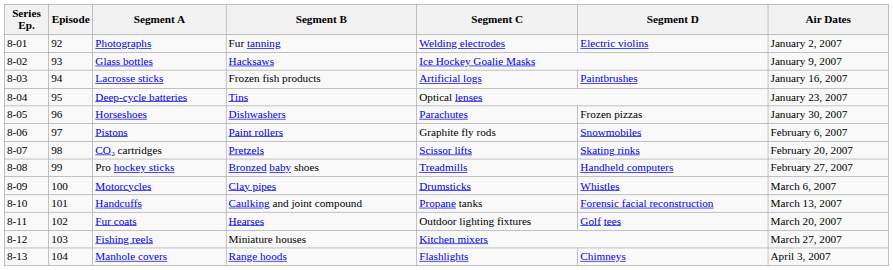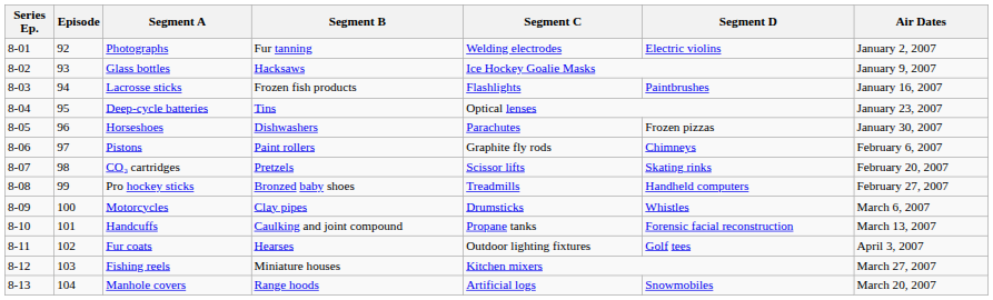 <table class="wikitable" style="width:100%;">
 <tr>
 <th style="width:5%;">Series Ep.</th>
 <th style="width:5%;">Episode</th>
 <th>Segment A</th>
 <th>Segment B</th>
 <th>Segment C</th>
 <th>Segment D</th>
 <th>Air Dates</th>
 </tr>
 <tr>
 <td>8-01</td>
 <td>92</td>
 <td><a href='#'>Photographs</a></td>
 <td>Fur <a href='#'>tanning</a></td>
 <td><a href='#'>Welding electrodes</a></td>
 <td><a href='#'>Electric violins</a></td>
 <td>January 2, 2007</td>
 </tr>
 <tr>
 <td>8-02</td>
 <td>93</td>
 <td><a href='#'>Glass bottles</a></td>
 <td><a href='#'>Hacksaws</a></td>
 <td colspan="2"><a href='#'>Ice Hockey Goalie Masks</a></td>
 <td>January 9, 2007</td>
 </tr>
 <tr>
 <td>8-03</td>
 <td>94</td>
 <td><a href='#'>Lacrosse sticks</a></td>
 <td>Frozen fish products</td>
-<td><a href='#'>Artificial logs</a></td>
+<td><a href='#'>Flashlights</a></td>
 <td><a href='#'>Paintbrushes</a></td>
 <td>January 16, 2007</td>
 </tr>
 <tr>
 <td>8-04</td>
 <td>95</td>
 <td><a href='#'>Deep-cycle batteries</a></td>
 <td><a href='#'>Tins</a></td>
 <td colspan="2">Optical <a href='#'>lenses</a></td>
 <td>January 23, 2007</td>
 </tr>
 <tr>
 <td>8-05</td>
 <td>96</td>
 <td><a href='#'>Horseshoes</a></td>
 <td><a href='#'>Dishwashers</a></td>
 <td><a href='#'>Parachutes</a></td>
 <td>Frozen pizzas</td>
 <td>January 30, 2007</td>
 </tr>
 <tr>
 <td>8-06</td>
 <td>97</td>
 <td><a href='#'>Pistons</a></td>
 <td><a href='#'>Paint rollers</a></td>
 <td>Graphite fly rods</td>
-<td><a href='#'>Snowmobiles</a></td>
+<td><a href='#'>Chimneys</a></td>
 <td>February 6, 2007</td>
 </tr>
 <tr>
 <td>8-07</td>
 <td>98</td>
 <td><a href='#'>CO₂</a> cartridges</td>
 <td><a href='#'>Pretzels</a></td>
 <td><a href='#'>Scissor lifts</a></td>
 <td><a href='#'>Skating rinks</a></td>
 <td>February 20, 2007</td>
 </tr>
 <tr>
 <td>8-08</td>
 <td>99</td>
 <td>Pro <a href='#'>hockey sticks</a></td>
 <td><a href='#'>Bronzed</a> <a href='#'>baby</a> shoes</td>
 <td><a href='#'>Treadmills</a></td>
 <td><a href='#'>Handheld computers</a></td>
 <td>February 27, 2007</td>
 </tr>
 <tr>
 <td>8-09</td>
 <td>100</td>
 <td><a href='#'>Motorcycles</a></td>
 <td><a href='#'>Clay pipes</a></td>
 <td><a href='#'>Drumsticks</a></td>
 <td><a href='#'>Whistles</a></td>
 <td>March 6, 2007</td>
 </tr>
 <tr>
 <td>8-10</td>
 <td>101</td>
 <td><a href='#'>Handcuffs</a></td>
 <td><a href='#'>Caulking</a> and joint compound</td>
 <td><a href='#'>Propane</a> tanks</td>
 <td><a href='#'>Forensic facial reconstruction</a></td>
 <td>March 13, 2007</td>
 </tr>
 <tr>
 <td>8-11</td>
 <td>102</td>
 <td><a href='#'>Fur coats</a></td>
 <td><a href='#'>Hearses</a></td>
 <td>Outdoor lighting fixtures</td>
 <td><a href='#'>Golf</a> <a href='#'>tees</a></td>
-<td>March 20, 2007</td>
+<td>April 3, 2007</td>
 </tr>
 <tr>
 <td>8-12</td>
 <td>103</td>
 <td><a href='#'>Fishing reels</a></td>
 <td>Miniature houses</td>
 <td colspan="2"><a href='#'>Kitchen mixers</a></td>
 <td>March 27, 2007</td>
 </tr>
 <tr>
 <td>8-13</td>
 <td>104</td>
 <td><a href='#'>Manhole covers</a></td>
 <td><a href='#'>Range hoods</a></td>
-<td><a href='#'>Flashlights</a></td>
-<td><a href='#'>Chimneys</a></td>
-<td>April 3, 2007</td>
+<td><a href='#'>Artificial logs</a></td>
+<td><a href='#'>Snowmobiles</a></td>
+<td>March 20, 2007</td>
 </tr>
 </table>
